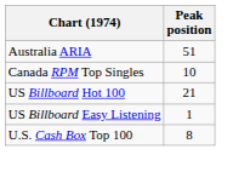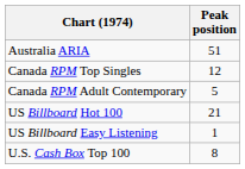 <table class="wikitable sortable">
 <tr>
 <th>Chart (1974)</th>
 <th>Peak<br>position</th>
 </tr>
 <tr>
 <td>Australia <a href='#'>ARIA</a></td>
 <td style="text-align:center;">51</td>
 </tr>
 <tr>
 <td>Canada <a href='#'><em>RPM</em></a> Top Singles</td>
-<td style="text-align:center;">10</td>
+<td style="text-align:center;">12</td>
+</tr>
+<tr>
+<td>Canada <a href='#'><em>RPM</em></a> Adult Contemporary </td>
+<td style="text-align:center;">5</td>
 </tr>
 <tr>
 <td>US <em><a href='#'>Billboard</a></em> <a href='#'>Hot 100</a></td>
 <td style="text-align:center;">21</td>
 </tr>
 <tr>
 <td>US <em>Billboard</em> <a href='#'>Easy Listening</a></td>
 <td style="text-align:center;">1</td>
 </tr>
 <tr>
 <td>U.S. <em><a href='#'>Cash Box</a></em> Top 100</td>
 <td style="text-align:center;">8</td>
 </tr>
 </table>
